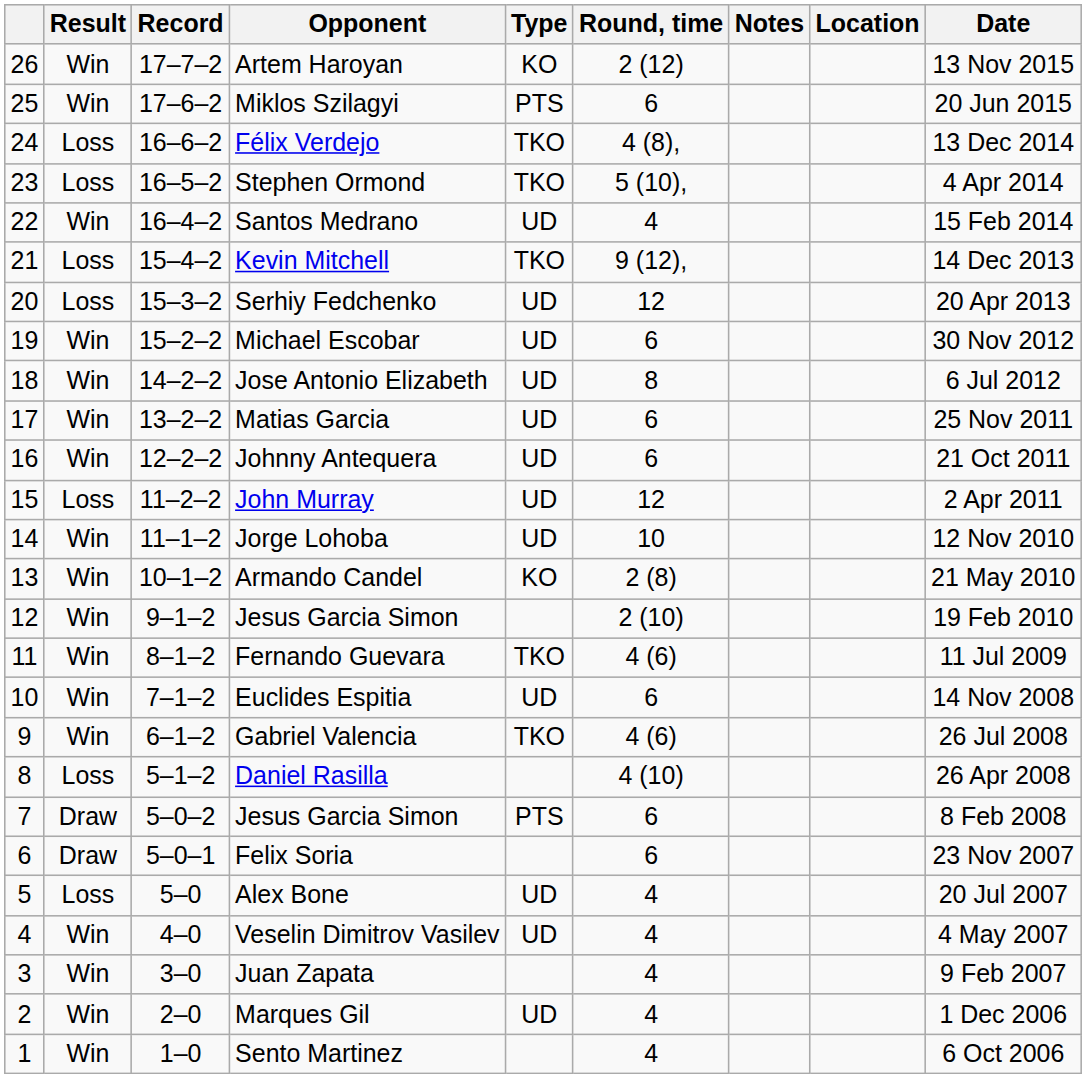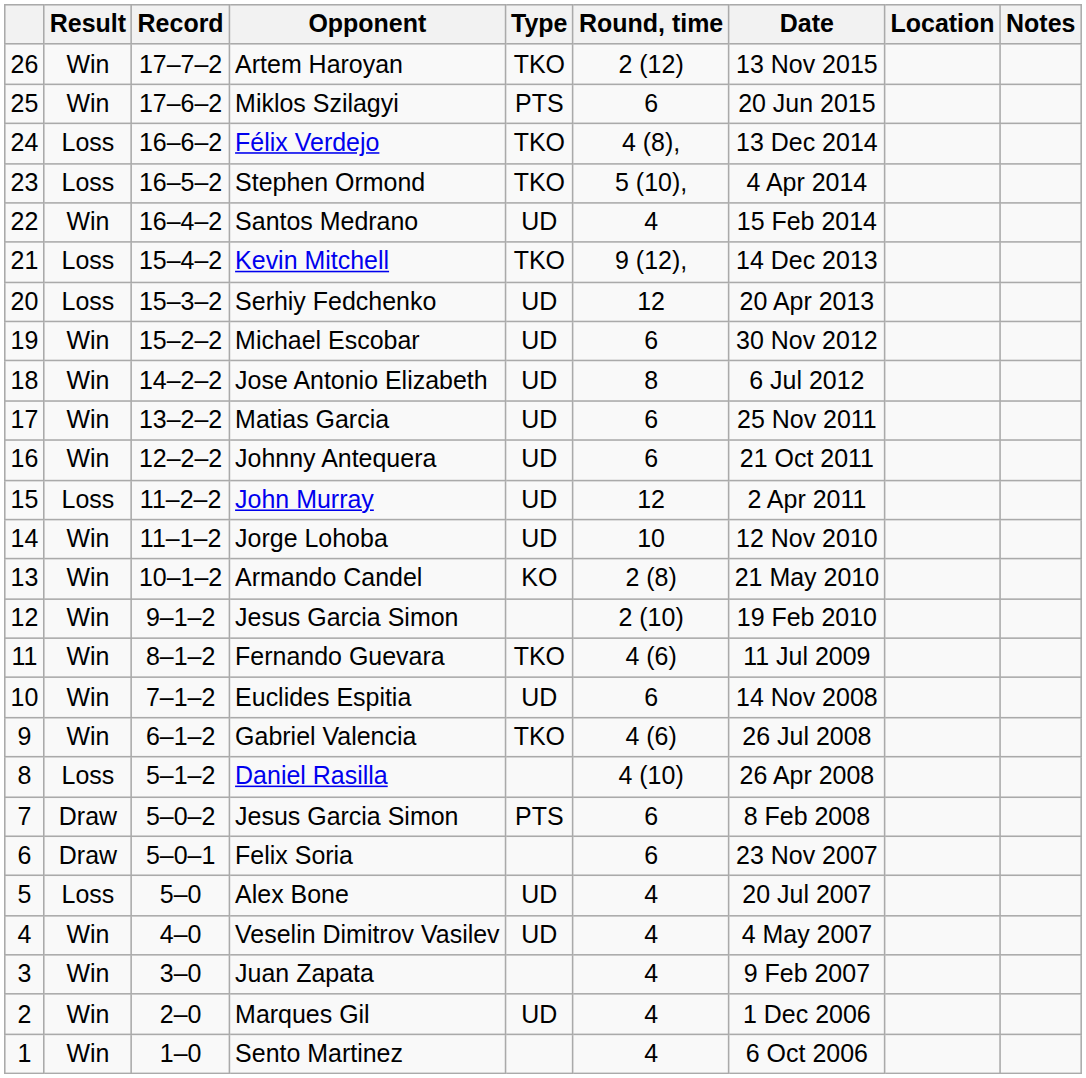 <table class="wikitable" style="text-align:center">
 <tr>
 <th></th>
 <th>Result</th>
 <th>Record</th>
 <th>Opponent</th>
 <th>Type</th>
 <th>Round, time</th>
+<th>Date</th>
+<th>Location</th>
 <th>Notes</th>
-<th>Location</th>
-<th>Date</th>
 </tr>
 <tr>
 <td>26</td>
 <td>Win</td>
 <td>17–7–2</td>
 <td style="text-align:left;">Artem Haroyan</td>
-<td>KO</td>
+<td>TKO</td>
 <td>2 (12)</td>
+<td>13 Nov 2015</td>
 <td style="text-align:left;"></td>
 <td style="text-align:left;"></td>
-<td>13 Nov 2015</td>
 </tr>
 <tr>
 <td>25</td>
 <td>Win</td>
 <td>17–6–2</td>
 <td style="text-align:left;">Miklos Szilagyi</td>
 <td>PTS</td>
 <td>6</td>
+<td>20 Jun 2015</td>
+<td style="text-align:left;"></td>
 <td></td>
-<td style="text-align:left;"></td>
-<td>20 Jun 2015</td>
 </tr>
 <tr>
 <td>24</td>
 <td>Loss</td>
 <td>16–6–2</td>
 <td style="text-align:left;"><a href='#'>Félix Verdejo</a></td>
 <td>TKO</td>
 <td>4 (8), </td>
+<td>13 Dec 2014</td>
+<td style="text-align:left;"></td>
 <td></td>
-<td style="text-align:left;"></td>
-<td>13 Dec 2014</td>
 </tr>
 <tr>
 <td>23</td>
 <td>Loss</td>
 <td>16–5–2</td>
 <td style="text-align:left;">Stephen Ormond</td>
 <td>TKO</td>
 <td>5 (10), </td>
+<td>4 Apr 2014</td>
 <td style="text-align:left;"></td>
 <td style="text-align:left;"></td>
-<td>4 Apr 2014</td>
 </tr>
 <tr>
 <td>22</td>
 <td>Win</td>
 <td>16–4–2</td>
 <td style="text-align:left;">Santos Medrano</td>
 <td>UD</td>
 <td>4</td>
+<td>15 Feb 2014</td>
+<td style="text-align:left;"></td>
 <td></td>
-<td style="text-align:left;"></td>
-<td>15 Feb 2014</td>
 </tr>
 <tr>
 <td>21</td>
 <td>Loss</td>
 <td>15–4–2</td>
 <td style="text-align:left;"><a href='#'>Kevin Mitchell</a></td>
 <td>TKO</td>
 <td>9 (12), </td>
+<td>14 Dec 2013</td>
 <td style="text-align:left;"></td>
 <td style="text-align:left;"></td>
-<td>14 Dec 2013</td>
 </tr>
 <tr>
 <td>20</td>
 <td>Loss</td>
 <td>15–3–2</td>
 <td style="text-align:left;">Serhiy Fedchenko</td>
 <td>UD</td>
 <td>12</td>
+<td>20 Apr 2013</td>
 <td style="text-align:left;"></td>
 <td style="text-align:left;"></td>
-<td>20 Apr 2013</td>
 </tr>
 <tr>
 <td>19</td>
 <td>Win</td>
 <td>15–2–2</td>
 <td style="text-align:left;">Michael Escobar</td>
 <td>UD</td>
 <td>6</td>
+<td>30 Nov 2012</td>
+<td style="text-align:left;"></td>
 <td></td>
-<td style="text-align:left;"></td>
-<td>30 Nov 2012</td>
 </tr>
 <tr>
 <td>18</td>
 <td>Win</td>
 <td>14–2–2</td>
 <td style="text-align:left;">Jose Antonio Elizabeth</td>
 <td>UD</td>
 <td>8</td>
+<td>6 Jul 2012</td>
+<td style="text-align:left;"></td>
 <td></td>
-<td style="text-align:left;"></td>
-<td>6 Jul 2012</td>
 </tr>
 <tr>
 <td>17</td>
 <td>Win</td>
 <td>13–2–2</td>
 <td style="text-align:left;">Matias Garcia</td>
 <td>UD</td>
 <td>6</td>
+<td>25 Nov 2011</td>
+<td style="text-align:left;"></td>
 <td></td>
-<td style="text-align:left;"></td>
-<td>25 Nov 2011</td>
 </tr>
 <tr>
 <td>16</td>
 <td>Win</td>
 <td>12–2–2</td>
 <td style="text-align:left;">Johnny Antequera</td>
 <td>UD</td>
 <td>6</td>
+<td>21 Oct 2011</td>
+<td style="text-align:left;"></td>
 <td></td>
-<td style="text-align:left;"></td>
-<td>21 Oct 2011</td>
 </tr>
 <tr>
 <td>15</td>
 <td>Loss</td>
 <td>11–2–2</td>
 <td style="text-align:left;"><a href='#'>John Murray</a></td>
 <td>UD</td>
 <td>12</td>
+<td>2 Apr 2011</td>
 <td style="text-align:left;"></td>
 <td style="text-align:left;"></td>
-<td>2 Apr 2011</td>
 </tr>
 <tr>
 <td>14</td>
 <td>Win</td>
 <td>11–1–2</td>
 <td style="text-align:left;">Jorge Lohoba</td>
 <td>UD</td>
 <td>10</td>
+<td>12 Nov 2010</td>
 <td style="text-align:left;"></td>
 <td style="text-align:left;"></td>
-<td>12 Nov 2010</td>
 </tr>
 <tr>
 <td>13</td>
 <td>Win</td>
 <td>10–1–2</td>
 <td style="text-align:left;">Armando Candel</td>
 <td>KO</td>
 <td>2 (8)</td>
+<td>21 May 2010</td>
+<td style="text-align:left;"></td>
 <td></td>
-<td style="text-align:left;"></td>
-<td>21 May 2010</td>
 </tr>
 <tr>
 <td>12</td>
 <td>Win</td>
 <td>9–1–2</td>
 <td style="text-align:left;">Jesus Garcia Simon</td>
 <td></td>
 <td>2 (10)</td>
+<td>19 Feb 2010</td>
 <td style="text-align:left;"></td>
 <td style="text-align:left;"></td>
-<td>19 Feb 2010</td>
 </tr>
 <tr>
 <td>11</td>
 <td>Win</td>
 <td>8–1–2</td>
 <td style="text-align:left;">Fernando Guevara</td>
 <td>TKO</td>
 <td>4 (6)</td>
+<td>11 Jul 2009</td>
+<td style="text-align:left;"></td>
 <td></td>
-<td style="text-align:left;"></td>
-<td>11 Jul 2009</td>
 </tr>
 <tr>
 <td>10</td>
 <td>Win</td>
 <td>7–1–2</td>
 <td style="text-align:left;">Euclides Espitia</td>
 <td>UD</td>
 <td>6</td>
+<td>14 Nov 2008</td>
+<td style="text-align:left;"></td>
 <td></td>
-<td style="text-align:left;"></td>
-<td>14 Nov 2008</td>
 </tr>
 <tr>
 <td>9</td>
 <td>Win</td>
 <td>6–1–2</td>
 <td style="text-align:left;">Gabriel Valencia</td>
 <td>TKO</td>
 <td>4 (6)</td>
+<td>26 Jul 2008</td>
+<td style="text-align:left;"></td>
 <td></td>
-<td style="text-align:left;"></td>
-<td>26 Jul 2008</td>
 </tr>
 <tr>
 <td>8</td>
 <td>Loss</td>
 <td>5–1–2</td>
 <td style="text-align:left;"><a href='#'>Daniel Rasilla</a></td>
 <td></td>
 <td>4 (10)</td>
+<td>26 Apr 2008</td>
 <td style="text-align:left;"></td>
 <td style="text-align:left;"></td>
-<td>26 Apr 2008</td>
 </tr>
 <tr>
 <td>7</td>
 <td>Draw</td>
 <td>5–0–2</td>
 <td style="text-align:left;">Jesus Garcia Simon</td>
 <td>PTS</td>
 <td>6</td>
+<td>8 Feb 2008</td>
+<td style="text-align:left;"></td>
 <td></td>
-<td style="text-align:left;"></td>
-<td>8 Feb 2008</td>
 </tr>
 <tr>
 <td>6</td>
 <td>Draw</td>
 <td>5–0–1</td>
 <td style="text-align:left;">Felix Soria</td>
 <td></td>
 <td>6</td>
+<td>23 Nov 2007</td>
+<td style="text-align:left;"></td>
 <td></td>
-<td style="text-align:left;"></td>
-<td>23 Nov 2007</td>
 </tr>
 <tr>
 <td>5</td>
 <td>Loss</td>
 <td>5–0</td>
 <td style="text-align:left;">Alex Bone</td>
 <td>UD</td>
 <td>4</td>
+<td>20 Jul 2007</td>
+<td style="text-align:left;"></td>
 <td></td>
-<td style="text-align:left;"></td>
-<td>20 Jul 2007</td>
 </tr>
 <tr>
 <td>4</td>
 <td>Win</td>
 <td>4–0</td>
 <td style="text-align:left;">Veselin Dimitrov Vasilev</td>
 <td>UD</td>
 <td>4</td>
+<td>4 May 2007</td>
+<td style="text-align:left;"></td>
 <td></td>
-<td style="text-align:left;"></td>
-<td>4 May 2007</td>
 </tr>
 <tr>
 <td>3</td>
 <td>Win</td>
 <td>3–0</td>
 <td style="text-align:left;">Juan Zapata</td>
 <td></td>
 <td>4</td>
+<td>9 Feb 2007</td>
+<td style="text-align:left;"></td>
 <td></td>
-<td style="text-align:left;"></td>
-<td>9 Feb 2007</td>
 </tr>
 <tr>
 <td>2</td>
 <td>Win</td>
 <td>2–0</td>
 <td style="text-align:left;">Marques Gil</td>
 <td>UD</td>
 <td>4</td>
+<td>1 Dec 2006</td>
+<td style="text-align:left;"></td>
 <td></td>
-<td style="text-align:left;"></td>
-<td>1 Dec 2006</td>
 </tr>
 <tr>
 <td>1</td>
 <td>Win</td>
 <td>1–0</td>
 <td style="text-align:left;">Sento Martinez</td>
 <td></td>
 <td>4</td>
+<td>6 Oct 2006</td>
+<td style="text-align:left;"></td>
 <td></td>
-<td style="text-align:left;"></td>
-<td>6 Oct 2006</td>
 </tr>
 </table>
